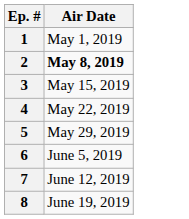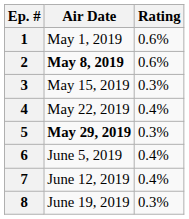 <table class="wikitable">
 <tr>
 <th>Ep. #</th>
 <th>Air Date</th>
+<th>Rating</th>
 </tr>
 <tr>
 <th>1</th>
 <td>May 1, 2019</td>
+<td>0.6%</td>
 </tr>
 <tr>
 <th>2</th>
 <td><strong>May 8, 2019</strong></td>
+<td>0.6%</td>
 </tr>
 <tr>
 <th>3</th>
 <td>May 15, 2019</td>
+<td>0.3%</td>
 </tr>
 <tr>
 <th>4</th>
 <td>May 22, 2019</td>
+<td>0.4%</td>
 </tr>
 <tr>
 <th>5</th>
-<td>May 29, 2019</td>
+<td><strong>May 29, 2019</strong></td>
+<td>0.3%</td>
 </tr>
 <tr>
 <th>6</th>
 <td>June 5, 2019</td>
+<td>0.4%</td>
 </tr>
 <tr>
 <th>7</th>
 <td>June 12, 2019</td>
+<td>0.4%</td>
 </tr>
 <tr>
 <th>8</th>
 <td>June 19, 2019</td>
+<td>0.3%</td>
 </tr>
 </table>
